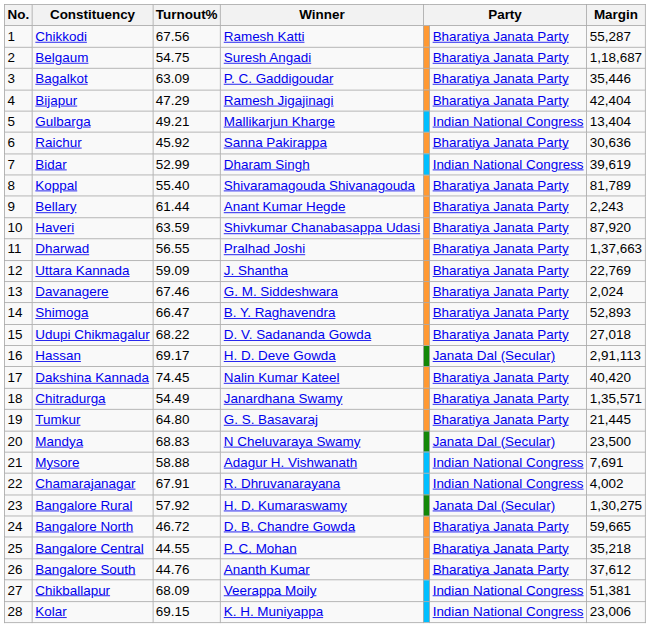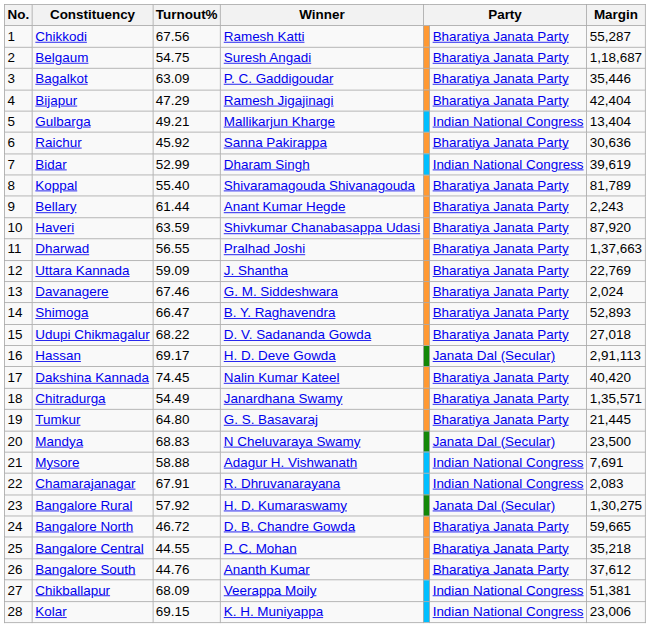 <table class="wikitable sortable">
 <tr>
 <th>No.</th>
 <th>Constituency</th>
 <th>Turnout%</th>
 <th>Winner</th>
 <th colspan="2">Party</th>
 <th>Margin</th>
 </tr>
 <tr>
 <td>1</td>
 <td><a href='#'>Chikkodi</a></td>
 <td>67.56</td>
 <td><a href='#'>Ramesh Katti</a></td>
 <td bgcolor="#FF9933"></td>
 <td><a href='#'>Bharatiya Janata Party</a></td>
 <td>55,287</td>
 </tr>
 <tr>
 <td>2</td>
 <td><a href='#'>Belgaum</a></td>
 <td>54.75</td>
 <td><a href='#'>Suresh Angadi</a></td>
 <td bgcolor="#FF9933"></td>
 <td><a href='#'>Bharatiya Janata Party</a></td>
 <td>1,18,687</td>
 </tr>
 <tr>
 <td>3</td>
 <td><a href='#'>Bagalkot</a></td>
 <td>63.09</td>
 <td><a href='#'>P. C. Gaddigoudar</a></td>
 <td bgcolor="#FF9933"></td>
 <td><a href='#'>Bharatiya Janata Party</a></td>
 <td>35,446</td>
 </tr>
 <tr>
 <td>4</td>
 <td><a href='#'>Bijapur</a></td>
 <td>47.29</td>
 <td><a href='#'>Ramesh Jigajinagi</a></td>
 <td bgcolor="#FF9933"></td>
 <td><a href='#'>Bharatiya Janata Party</a></td>
 <td>42,404</td>
 </tr>
 <tr>
 <td>5</td>
 <td><a href='#'>Gulbarga</a></td>
 <td>49.21</td>
 <td><a href='#'>Mallikarjun Kharge</a></td>
 <td bgcolor="#00BFFF"></td>
 <td><a href='#'>Indian National Congress</a></td>
 <td>13,404</td>
 </tr>
 <tr>
 <td>6</td>
 <td><a href='#'>Raichur</a></td>
 <td>45.92</td>
 <td><a href='#'>Sanna Pakirappa</a></td>
 <td bgcolor="#FF9933"></td>
 <td><a href='#'>Bharatiya Janata Party</a></td>
 <td>30,636</td>
 </tr>
 <tr>
 <td>7</td>
 <td><a href='#'>Bidar</a></td>
 <td>52.99</td>
 <td><a href='#'>Dharam Singh</a></td>
 <td bgcolor="#00BFFF"></td>
 <td><a href='#'>Indian National Congress</a></td>
 <td>39,619</td>
 </tr>
 <tr>
 <td>8</td>
 <td><a href='#'>Koppal</a></td>
 <td>55.40</td>
 <td><a href='#'>Shivaramagouda Shivanagouda</a></td>
 <td bgcolor="#FF9933"></td>
 <td><a href='#'>Bharatiya Janata Party</a></td>
 <td>81,789</td>
 </tr>
 <tr>
 <td>9</td>
 <td><a href='#'>Bellary</a></td>
 <td>61.44</td>
 <td><a href='#'>Anant Kumar Hegde</a></td>
 <td bgcolor="#FF9933"></td>
 <td><a href='#'>Bharatiya Janata Party</a></td>
 <td>2,243</td>
 </tr>
 <tr>
 <td>10</td>
 <td><a href='#'>Haveri</a></td>
 <td>63.59</td>
 <td><a href='#'>Shivkumar Chanabasappa Udasi</a></td>
 <td bgcolor="#FF9933"></td>
 <td><a href='#'>Bharatiya Janata Party</a></td>
 <td>87,920</td>
 </tr>
 <tr>
 <td>11</td>
 <td><a href='#'>Dharwad</a></td>
 <td>56.55</td>
 <td><a href='#'>Pralhad Joshi</a></td>
 <td bgcolor="#FF9933"></td>
 <td><a href='#'>Bharatiya Janata Party</a></td>
 <td>1,37,663</td>
 </tr>
 <tr>
 <td>12</td>
 <td><a href='#'>Uttara Kannada</a></td>
 <td>59.09</td>
 <td><a href='#'>J. Shantha</a></td>
 <td bgcolor="#FF9933"></td>
 <td><a href='#'>Bharatiya Janata Party</a></td>
 <td>22,769</td>
 </tr>
 <tr>
 <td>13</td>
 <td><a href='#'>Davanagere</a></td>
 <td>67.46</td>
 <td><a href='#'>G. M. Siddeshwara</a></td>
 <td bgcolor="#FF9933"></td>
 <td><a href='#'>Bharatiya Janata Party</a></td>
 <td>2,024</td>
 </tr>
 <tr>
 <td>14</td>
 <td><a href='#'>Shimoga</a></td>
 <td>66.47</td>
 <td><a href='#'>B. Y. Raghavendra</a></td>
 <td bgcolor="#FF9933"></td>
 <td><a href='#'>Bharatiya Janata Party</a></td>
 <td>52,893</td>
 </tr>
 <tr>
 <td>15</td>
 <td><a href='#'>Udupi Chikmagalur</a></td>
 <td>68.22</td>
 <td><a href='#'>D. V. Sadananda Gowda</a></td>
 <td bgcolor="#FF9933"></td>
 <td><a href='#'>Bharatiya Janata Party</a></td>
 <td>27,018</td>
 </tr>
 <tr>
 <td>16</td>
 <td><a href='#'>Hassan</a></td>
 <td>69.17</td>
 <td><a href='#'>H. D. Deve Gowda</a></td>
 <td bgcolor="#138808"></td>
 <td><a href='#'>Janata Dal (Secular)</a></td>
 <td>2,91,113</td>
 </tr>
 <tr>
 <td>17</td>
 <td><a href='#'>Dakshina Kannada</a></td>
 <td>74.45</td>
 <td><a href='#'>Nalin Kumar Kateel</a></td>
 <td bgcolor="#FF9933"></td>
 <td><a href='#'>Bharatiya Janata Party</a></td>
 <td>40,420</td>
 </tr>
 <tr>
 <td>18</td>
 <td><a href='#'>Chitradurga</a></td>
 <td>54.49</td>
 <td><a href='#'>Janardhana Swamy</a></td>
 <td bgcolor="#FF9933"></td>
 <td><a href='#'>Bharatiya Janata Party</a></td>
 <td>1,35,571</td>
 </tr>
 <tr>
 <td>19</td>
 <td><a href='#'>Tumkur</a></td>
 <td>64.80</td>
 <td><a href='#'>G. S. Basavaraj</a></td>
 <td bgcolor="#FF9933"></td>
 <td><a href='#'>Bharatiya Janata Party</a></td>
 <td>21,445</td>
 </tr>
 <tr>
 <td>20</td>
 <td><a href='#'>Mandya</a></td>
 <td>68.83</td>
 <td><a href='#'>N Cheluvaraya Swamy</a></td>
 <td bgcolor="#138808"></td>
 <td><a href='#'>Janata Dal (Secular)</a></td>
 <td>23,500</td>
 </tr>
 <tr>
 <td>21</td>
 <td><a href='#'>Mysore</a></td>
 <td>58.88</td>
 <td><a href='#'>Adagur H. Vishwanath</a></td>
 <td bgcolor="#00BFFF"></td>
 <td><a href='#'>Indian National Congress</a></td>
 <td>7,691</td>
 </tr>
 <tr>
 <td>22</td>
 <td><a href='#'>Chamarajanagar</a></td>
 <td>67.91</td>
 <td><a href='#'>R. Dhruvanarayana</a></td>
 <td bgcolor="#00BFFF"></td>
 <td><a href='#'>Indian National Congress</a></td>
-<td>4,002</td>
+<td>2,083</td>
 </tr>
 <tr>
 <td>23</td>
 <td><a href='#'>Bangalore Rural</a></td>
 <td>57.92</td>
 <td><a href='#'>H. D. Kumaraswamy</a></td>
 <td bgcolor="#138808"></td>
 <td><a href='#'>Janata Dal (Secular)</a></td>
 <td>1,30,275</td>
 </tr>
 <tr>
 <td>24</td>
 <td><a href='#'>Bangalore North</a></td>
 <td>46.72</td>
 <td><a href='#'>D. B. Chandre Gowda</a></td>
 <td bgcolor="#FF9933"></td>
 <td><a href='#'>Bharatiya Janata Party</a></td>
 <td>59,665</td>
 </tr>
 <tr>
 <td>25</td>
 <td><a href='#'>Bangalore Central</a></td>
 <td>44.55</td>
 <td><a href='#'>P. C. Mohan</a></td>
 <td bgcolor="#FF9933"></td>
 <td><a href='#'>Bharatiya Janata Party</a></td>
 <td>35,218</td>
 </tr>
 <tr>
 <td>26</td>
 <td><a href='#'>Bangalore South</a></td>
 <td>44.76</td>
 <td><a href='#'>Ananth Kumar</a></td>
 <td bgcolor="#FF9933"></td>
 <td><a href='#'>Bharatiya Janata Party</a></td>
 <td>37,612</td>
 </tr>
 <tr>
 <td>27</td>
 <td><a href='#'>Chikballapur</a></td>
 <td>68.09</td>
 <td><a href='#'>Veerappa Moily</a></td>
 <td bgcolor="#00BFFF"></td>
 <td><a href='#'>Indian National Congress</a></td>
 <td>51,381</td>
 </tr>
 <tr>
 <td>28</td>
 <td><a href='#'>Kolar</a></td>
 <td>69.15</td>
 <td><a href='#'>K. H. Muniyappa</a></td>
 <td bgcolor="#00BFFF"></td>
 <td><a href='#'>Indian National Congress</a></td>
 <td>23,006</td>
 </tr>
 </table>
